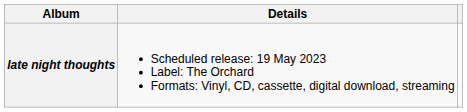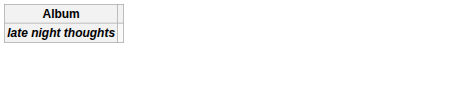 <table class="wikitable plainrowheaders">
 <tr>
 <th scope="col">Album</th>
-<th scope="col">Details</th>
 <th scope="col"></th>
 </tr>
 <tr>
 <th scope="row"><em>late night thoughts</em></th>
-<td><br><ul><li>Scheduled release: 19 May 2023</li><li>Label: The Orchard</li><li>Formats: Vinyl, CD, cassette, digital download, streaming</li></ul></td>
 <td></td>
 </tr>
 </table>
